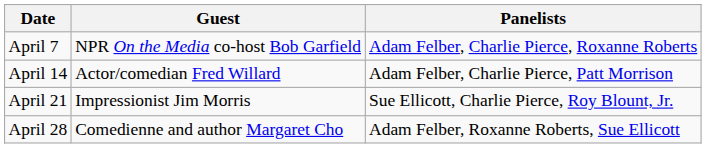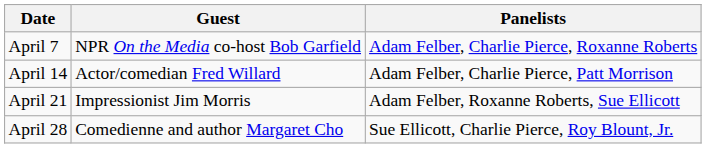 <table class="wikitable">
 <tr>
 <th>Date</th>
 <th>Guest</th>
 <th>Panelists</th>
 </tr>
 <tr>
 <td>April 7</td>
 <td>NPR <em><a href='#'>On the Media</a></em> co-host <a href='#'>Bob Garfield</a></td>
 <td><a href='#'>Adam Felber</a>, <a href='#'>Charlie Pierce</a>, <a href='#'>Roxanne Roberts</a></td>
 </tr>
 <tr>
 <td>April 14</td>
 <td>Actor/comedian <a href='#'>Fred Willard</a></td>
 <td>Adam Felber, Charlie Pierce, <a href='#'>Patt Morrison</a></td>
 </tr>
 <tr>
 <td>April 21</td>
 <td>Impressionist Jim Morris</td>
-<td>Sue Ellicott, Charlie Pierce, <a href='#'>Roy Blount, Jr.</a></td>
+<td>Adam Felber, Roxanne Roberts, <a href='#'>Sue Ellicott</a></td>
 </tr>
 <tr>
 <td>April 28</td>
 <td>Comedienne and author <a href='#'>Margaret Cho</a></td>
-<td>Adam Felber, Roxanne Roberts, <a href='#'>Sue Ellicott</a></td>
+<td>Sue Ellicott, Charlie Pierce, <a href='#'>Roy Blount, Jr.</a></td>
 </tr>
 </table>
